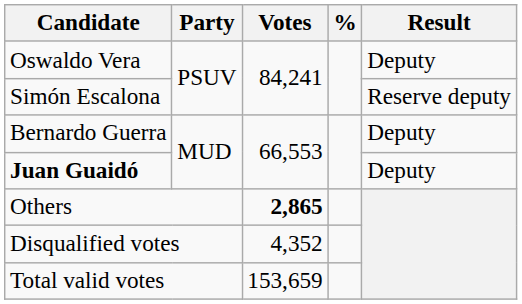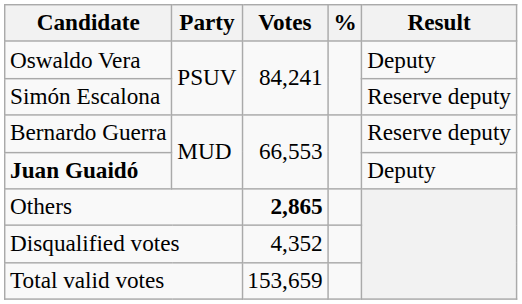 <table class="wikitable">
 <tr>
 <th>Candidate</th>
 <th>Party</th>
 <th>Votes</th>
 <th>%</th>
 <th>Result</th>
 </tr>
 <tr>
 <td>Oswaldo Vera</td>
 <td rowspan="2">PSUV</td>
 <td rowspan="2" align=right>84,241</td>
 <td rowspan="2"></td>
 <td>Deputy</td>
 </tr>
 <tr>
 <td>Simón Escalona</td>
 <td>Reserve deputy</td>
 </tr>
 <tr>
 <td>Bernardo Guerra</td>
 <td rowspan="2">MUD</td>
 <td rowspan="2" align=right>66,553</td>
 <td rowspan="2"></td>
-<td>Deputy</td>
+<td>Reserve deputy</td>
 </tr>
 <tr>
 <td><strong>Juan Guaidó</strong></td>
 <td>Deputy</td>
 </tr>
 <tr>
 <td colspan="2">Others</td>
 <td align=right><strong>2,865</strong></td>
 <td></td>
 <th rowspan="3"></th>
 </tr>
 <tr>
 <td colspan="2">Disqualified votes</td>
 <td align=right>4,352</td>
 <td></td>
 </tr>
 <tr>
 <td colspan="2">Total valid votes</td>
 <td align=right>153,659</td>
 <td></td>
 </tr>
 </table>
